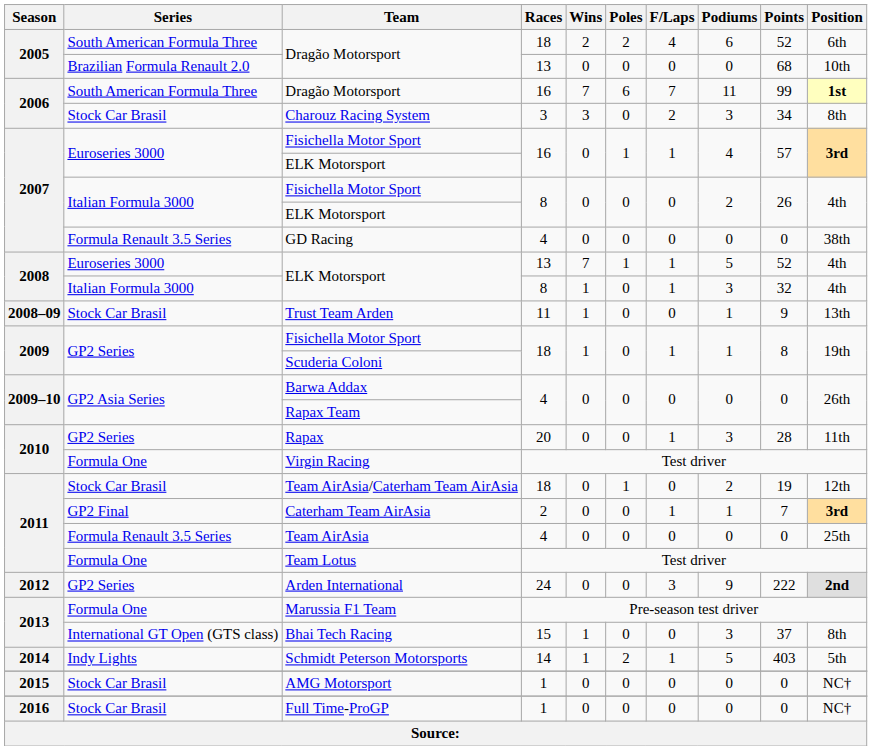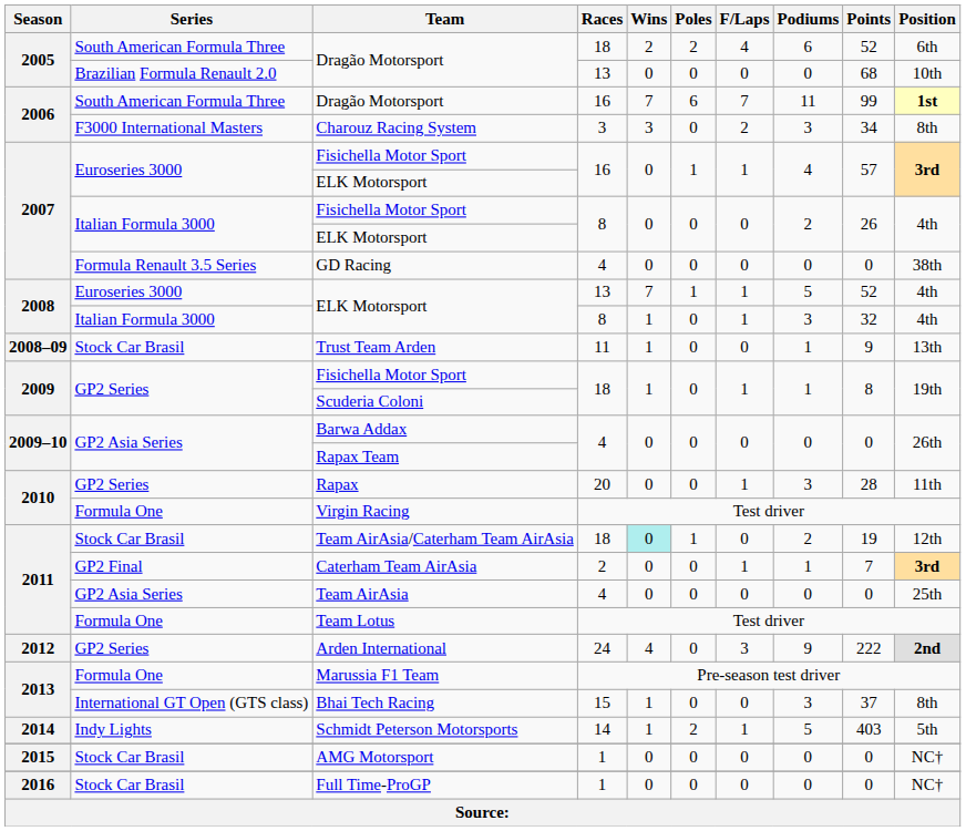 <table class="wikitable" style="font-size: 90%; text-align:center">
 <tr>
 <th>Season</th>
 <th>Series</th>
 <th>Team</th>
 <th>Races</th>
 <th>Wins</th>
 <th>Poles</th>
 <th>F/Laps</th>
 <th>Podiums</th>
 <th>Points</th>
 <th>Position</th>
 </tr>
 <tr>
 <th rowspan=2>2005</th>
 <td align=left><a href='#'>South American Formula Three</a></td>
 <td align=left rowspan=2>Dragão Motorsport</td>
 <td>18</td>
 <td>2</td>
 <td>2</td>
 <td>4</td>
 <td>6</td>
 <td>52</td>
 <td>6th</td>
 </tr>
 <tr>
 <td align=left><a href='#'>Brazilian</a> <a href='#'>Formula Renault 2.0</a></td>
 <td>13</td>
 <td>0</td>
 <td>0</td>
 <td>0</td>
 <td>0</td>
 <td>68</td>
 <td>10th</td>
 </tr>
 <tr>
 <th rowspan=2>2006</th>
 <td align=left><a href='#'>South American Formula Three</a></td>
 <td align=left>Dragão Motorsport</td>
 <td>16</td>
 <td>7</td>
 <td>6</td>
 <td>7</td>
 <td>11</td>
 <td>99</td>
 <td style="background:#FFFFBF;"><strong>1st</strong></td>
 </tr>
 <tr>
-<td align=left><a href='#'>Stock Car Brasil</a></td>
+<td align=left><a href='#'>F3000 International Masters</a></td>
 <td align=left><a href='#'>Charouz Racing System</a></td>
 <td>3</td>
 <td>3</td>
 <td>0</td>
 <td>2</td>
 <td>3</td>
 <td>34</td>
 <td>8th</td>
 </tr>
 <tr>
 <th rowspan=5>2007</th>
 <td align=left rowspan=2><a href='#'>Euroseries 3000</a></td>
 <td align=left><a href='#'>Fisichella Motor Sport</a></td>
 <td rowspan=2>16</td>
 <td rowspan=2>0</td>
 <td rowspan=2>1</td>
 <td rowspan=2>1</td>
 <td rowspan=2>4</td>
 <td rowspan=2>57</td>
 <td style="background:#FFDF9F;" rowspan=2><strong>3rd</strong></td>
 </tr>
 <tr>
 <td align=left>ELK Motorsport</td>
 </tr>
 <tr>
 <td align=left rowspan=2><a href='#'>Italian Formula 3000</a></td>
 <td align=left><a href='#'>Fisichella Motor Sport</a></td>
 <td rowspan=2>8</td>
 <td rowspan=2>0</td>
 <td rowspan=2>0</td>
 <td rowspan=2>0</td>
 <td rowspan=2>2</td>
 <td rowspan=2>26</td>
 <td rowspan=2>4th</td>
 </tr>
 <tr>
 <td align=left>ELK Motorsport</td>
 </tr>
 <tr>
 <td align=left><a href='#'>Formula Renault 3.5 Series</a></td>
 <td align=left>GD Racing</td>
 <td>4</td>
 <td>0</td>
 <td>0</td>
 <td>0</td>
 <td>0</td>
 <td>0</td>
 <td>38th</td>
 </tr>
 <tr>
 <th rowspan=2>2008</th>
 <td align=left><a href='#'>Euroseries 3000</a></td>
 <td align=left rowspan=2>ELK Motorsport</td>
 <td>13</td>
 <td>7</td>
 <td>1</td>
 <td>1</td>
 <td>5</td>
 <td>52</td>
 <td>4th</td>
 </tr>
 <tr>
 <td align=left><a href='#'>Italian Formula 3000</a></td>
 <td>8</td>
 <td>1</td>
 <td>0</td>
 <td>1</td>
 <td>3</td>
 <td>32</td>
 <td>4th</td>
 </tr>
 <tr>
 <th>2008–09</th>
 <td align=left><a href='#'>Stock Car Brasil</a></td>
 <td align=left><a href='#'>Trust Team Arden</a></td>
 <td>11</td>
 <td>1</td>
 <td>0</td>
 <td>0</td>
 <td>1</td>
 <td>9</td>
 <td>13th</td>
 </tr>
 <tr>
 <th rowspan=2>2009</th>
 <td align=left rowspan=2><a href='#'>GP2 Series</a></td>
 <td align=left><a href='#'>Fisichella Motor Sport</a></td>
 <td rowspan=2>18</td>
 <td rowspan=2>1</td>
 <td rowspan=2>0</td>
 <td rowspan=2>1</td>
 <td rowspan=2>1</td>
 <td rowspan=2>8</td>
 <td rowspan=2>19th</td>
 </tr>
 <tr>
 <td align=left><a href='#'>Scuderia Coloni</a></td>
 </tr>
 <tr>
 <th rowspan=2>2009–10</th>
 <td align=left rowspan=2><a href='#'>GP2 Asia Series</a></td>
 <td align=left><a href='#'>Barwa Addax</a></td>
 <td rowspan=2>4</td>
 <td rowspan=2>0</td>
 <td rowspan=2>0</td>
 <td rowspan=2>0</td>
 <td rowspan=2>0</td>
 <td rowspan=2>0</td>
 <td rowspan=2>26th</td>
 </tr>
 <tr>
 <td align=left><a href='#'>Rapax Team</a></td>
 </tr>
 <tr>
 <th rowspan=2>2010</th>
 <td align=left><a href='#'>GP2 Series</a></td>
 <td align=left><a href='#'>Rapax</a></td>
 <td>20</td>
 <td>0</td>
 <td>0</td>
 <td>1</td>
 <td>3</td>
 <td>28</td>
 <td>11th</td>
 </tr>
 <tr>
 <td align=left><a href='#'>Formula One</a></td>
 <td align=left><a href='#'>Virgin Racing</a></td>
 <td align="center" colspan=7>Test driver</td>
 </tr>
 <tr>
 <th rowspan=4>2011</th>
 <td align=left><a href='#'>Stock Car Brasil</a></td>
 <td align=left><a href='#'>Team AirAsia</a>/<a href='#'>Caterham Team AirAsia</a></td>
 <td>18</td>
-<td>0</td>
+<td style="background: paleturquoise;">0</td>
 <td>1</td>
 <td>0</td>
 <td>2</td>
 <td>19</td>
 <td>12th</td>
 </tr>
 <tr>
 <td align=left><a href='#'>GP2 Final</a></td>
 <td align=left><a href='#'>Caterham Team AirAsia</a></td>
 <td>2</td>
 <td>0</td>
 <td>0</td>
 <td>1</td>
 <td>1</td>
 <td>7</td>
 <td style="background:#FFDF9F;"><strong>3rd</strong></td>
 </tr>
 <tr>
-<td align=left><a href='#'>Formula Renault 3.5 Series</a></td>
+<td align=left><a href='#'>GP2 Asia Series</a></td>
 <td align=left><a href='#'>Team AirAsia</a></td>
 <td>4</td>
 <td>0</td>
 <td>0</td>
 <td>0</td>
 <td>0</td>
 <td>0</td>
 <td>25th</td>
 </tr>
 <tr>
 <td align=left><a href='#'>Formula One</a></td>
 <td align=left><a href='#'>Team Lotus</a></td>
 <td align="center" colspan=7>Test driver</td>
 </tr>
 <tr>
 <th>2012</th>
 <td align=left><a href='#'>GP2 Series</a></td>
 <td align=left><a href='#'>Arden International</a></td>
 <td>24</td>
-<td>0</td>
+<td>4</td>
 <td>0</td>
 <td>3</td>
 <td>9</td>
 <td>222</td>
 <td style="background:#DFDFDF;"><strong>2nd</strong></td>
 </tr>
 <tr>
 <th rowspan=2>2013</th>
 <td align=left><a href='#'>Formula One</a></td>
 <td align=left><a href='#'>Marussia F1 Team</a></td>
 <td align="center" colspan=7>Pre-season test driver</td>
 </tr>
 <tr>
 <td align=left><a href='#'>International GT Open</a> (GTS class)</td>
 <td align=left><a href='#'>Bhai Tech Racing</a></td>
 <td>15</td>
 <td>1</td>
 <td>0</td>
 <td>0</td>
 <td>3</td>
 <td>37</td>
 <td>8th</td>
 </tr>
 <tr>
 <th>2014</th>
 <td align=left><a href='#'>Indy Lights</a></td>
 <td align=left><a href='#'>Schmidt Peterson Motorsports</a></td>
 <td>14</td>
 <td>1</td>
 <td>2</td>
 <td>1</td>
 <td>5</td>
 <td>403</td>
 <td>5th</td>
 </tr>
 <tr>
 </tr>
 <tr>
 <th>2015</th>
 <td align=left><a href='#'>Stock Car Brasil</a></td>
 <td align=left><a href='#'>AMG Motorsport</a></td>
 <td>1</td>
 <td>0</td>
 <td>0</td>
 <td>0</td>
 <td>0</td>
 <td>0</td>
 <td>NC†</td>
 </tr>
 <tr>
 </tr>
 <tr>
 <th>2016</th>
 <td align=left><a href='#'>Stock Car Brasil</a></td>
 <td align=left><a href='#'>Full Time</a>-<a href='#'>ProGP</a></td>
 <td>1</td>
 <td>0</td>
 <td>0</td>
 <td>0</td>
 <td>0</td>
 <td>0</td>
 <td>NC†</td>
 </tr>
 <tr>
 <th colspan="10">Source:</th>
 </tr>
 </table>
